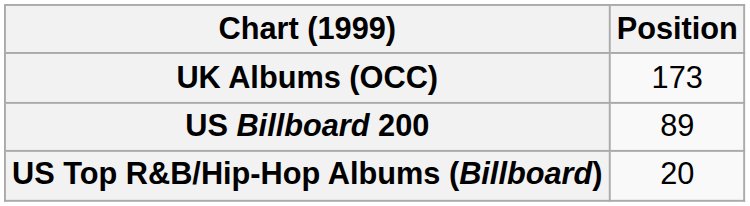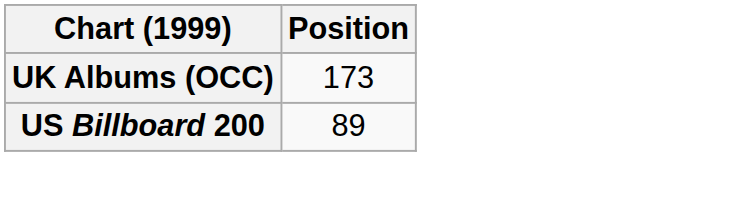 <table class="wikitable sortable plainrowheaders" style="text-align:center;">
 <tr>
 <th scope="col">Chart (1999)</th>
 <th scope="col">Position</th>
 </tr>
 <tr>
 <th scope="row">UK Albums (OCC)</th>
 <td>173</td>
 </tr>
 <tr>
 <th scope="row">US <em>Billboard</em> 200</th>
 <td>89</td>
 </tr>
-<tr>
-<th scope="row">US Top R&B/Hip-Hop Albums (<em>Billboard</em>)</th>
-<td>20</td>
-</tr>
 </table>
